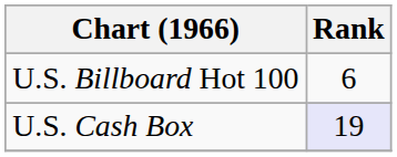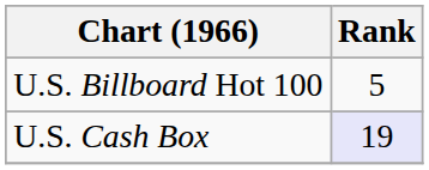 <table class="wikitable">
 <tr>
 <th>Chart (1966)</th>
 <th style="text-align:center;">Rank</th>
 </tr>
 <tr>
 <td>U.S. <em>Billboard</em> Hot 100</td>
-<td style="text-align:center;">6</td>
+<td style="text-align:center;">5</td>
 </tr>
 <tr>
 <td>U.S. <em>Cash Box</em> </td>
 <td style="background: lavender; text-align:center;">19</td>
 </tr>
 <tr>
 </tr>
 </table>
